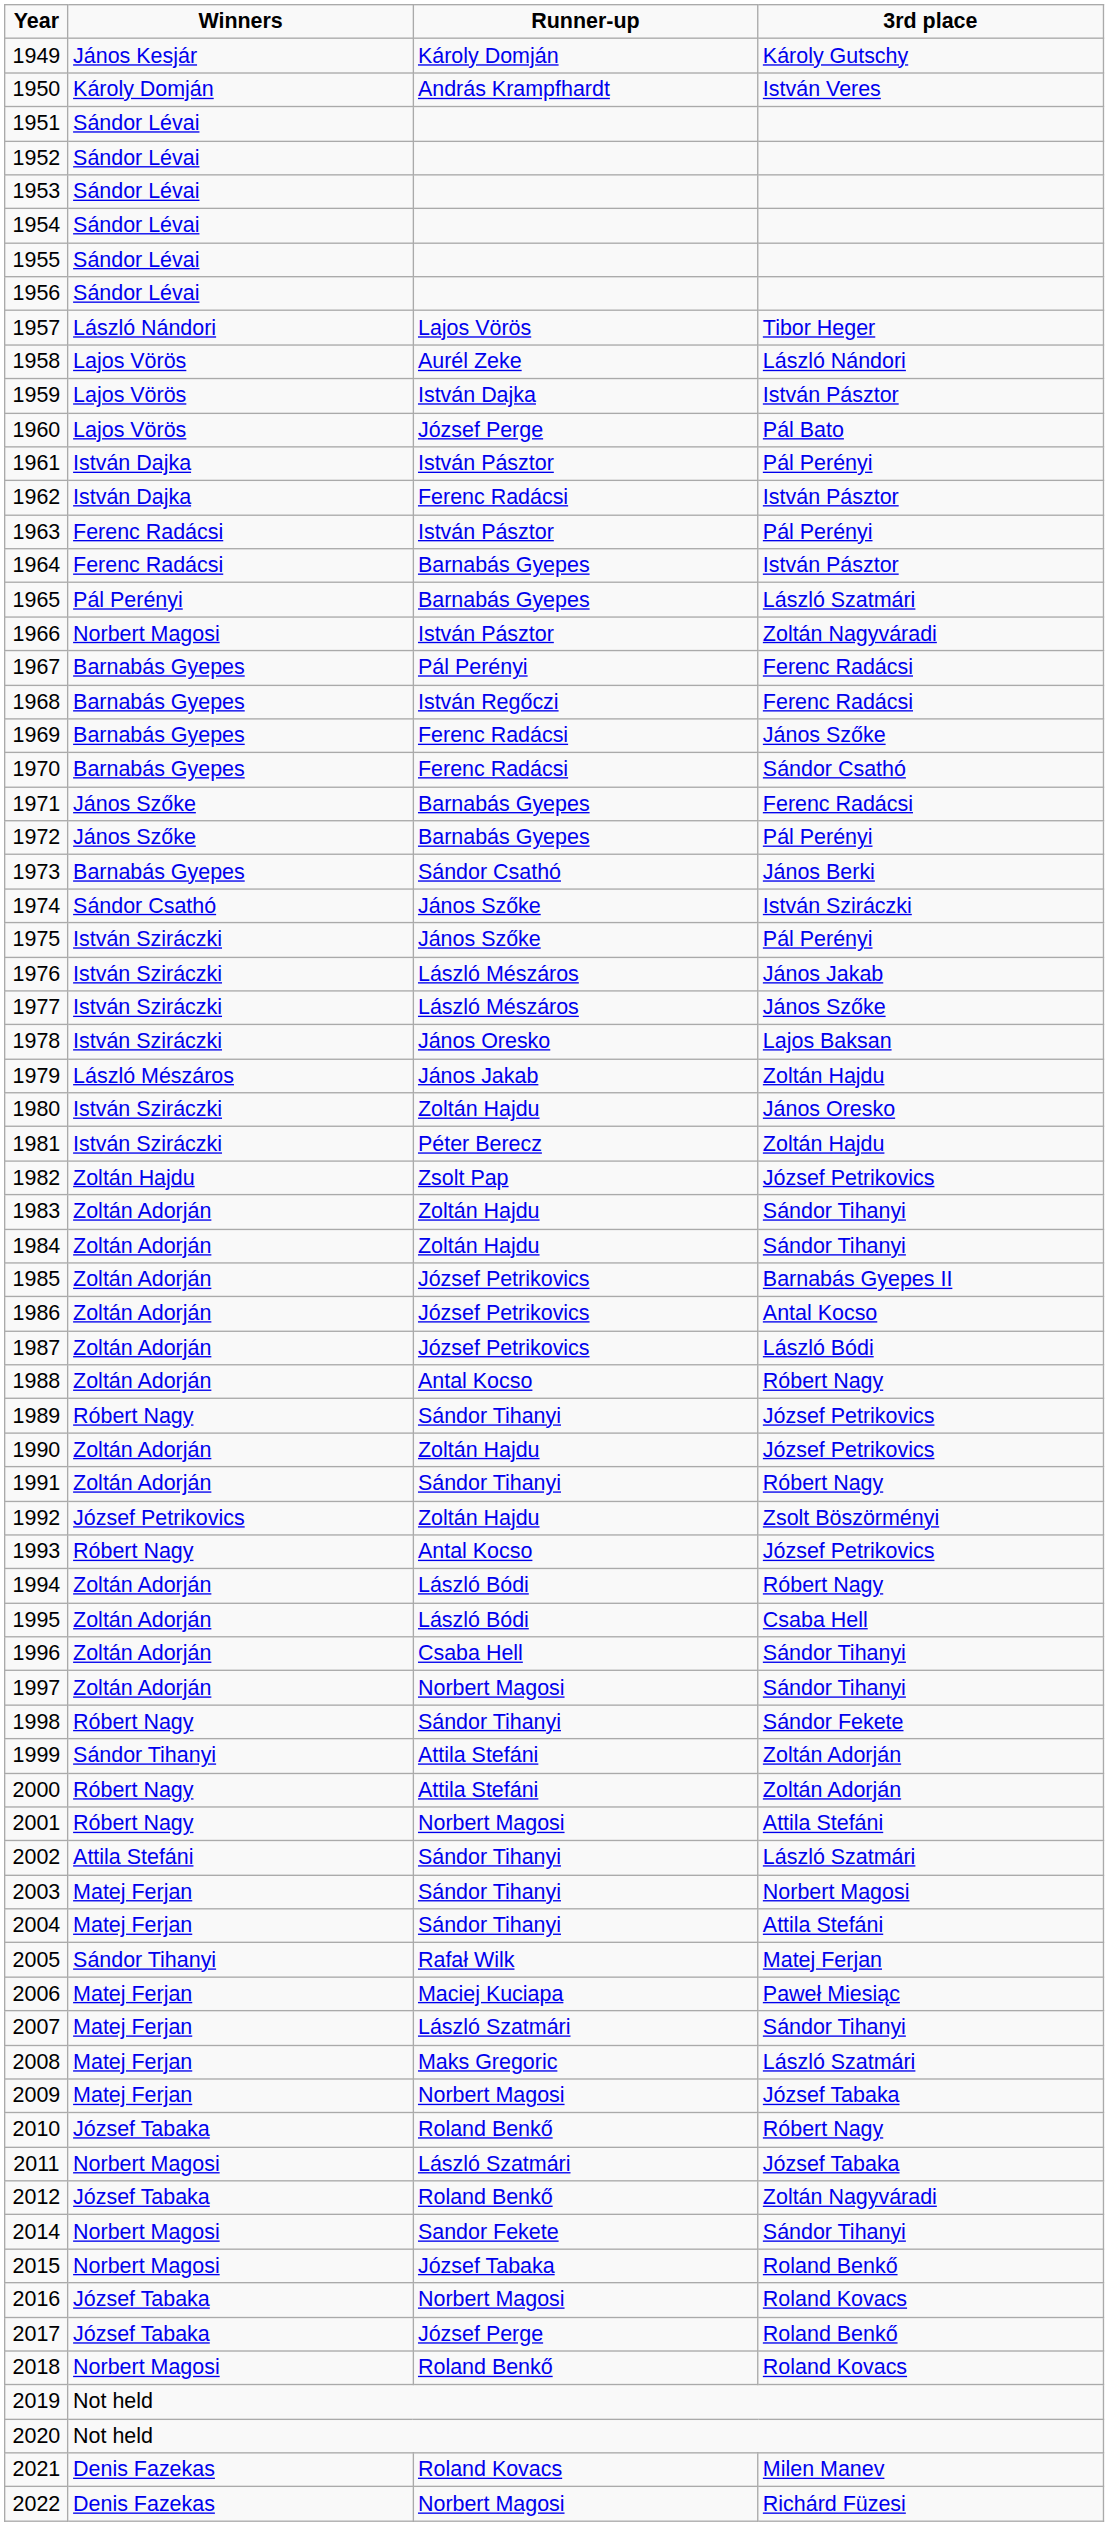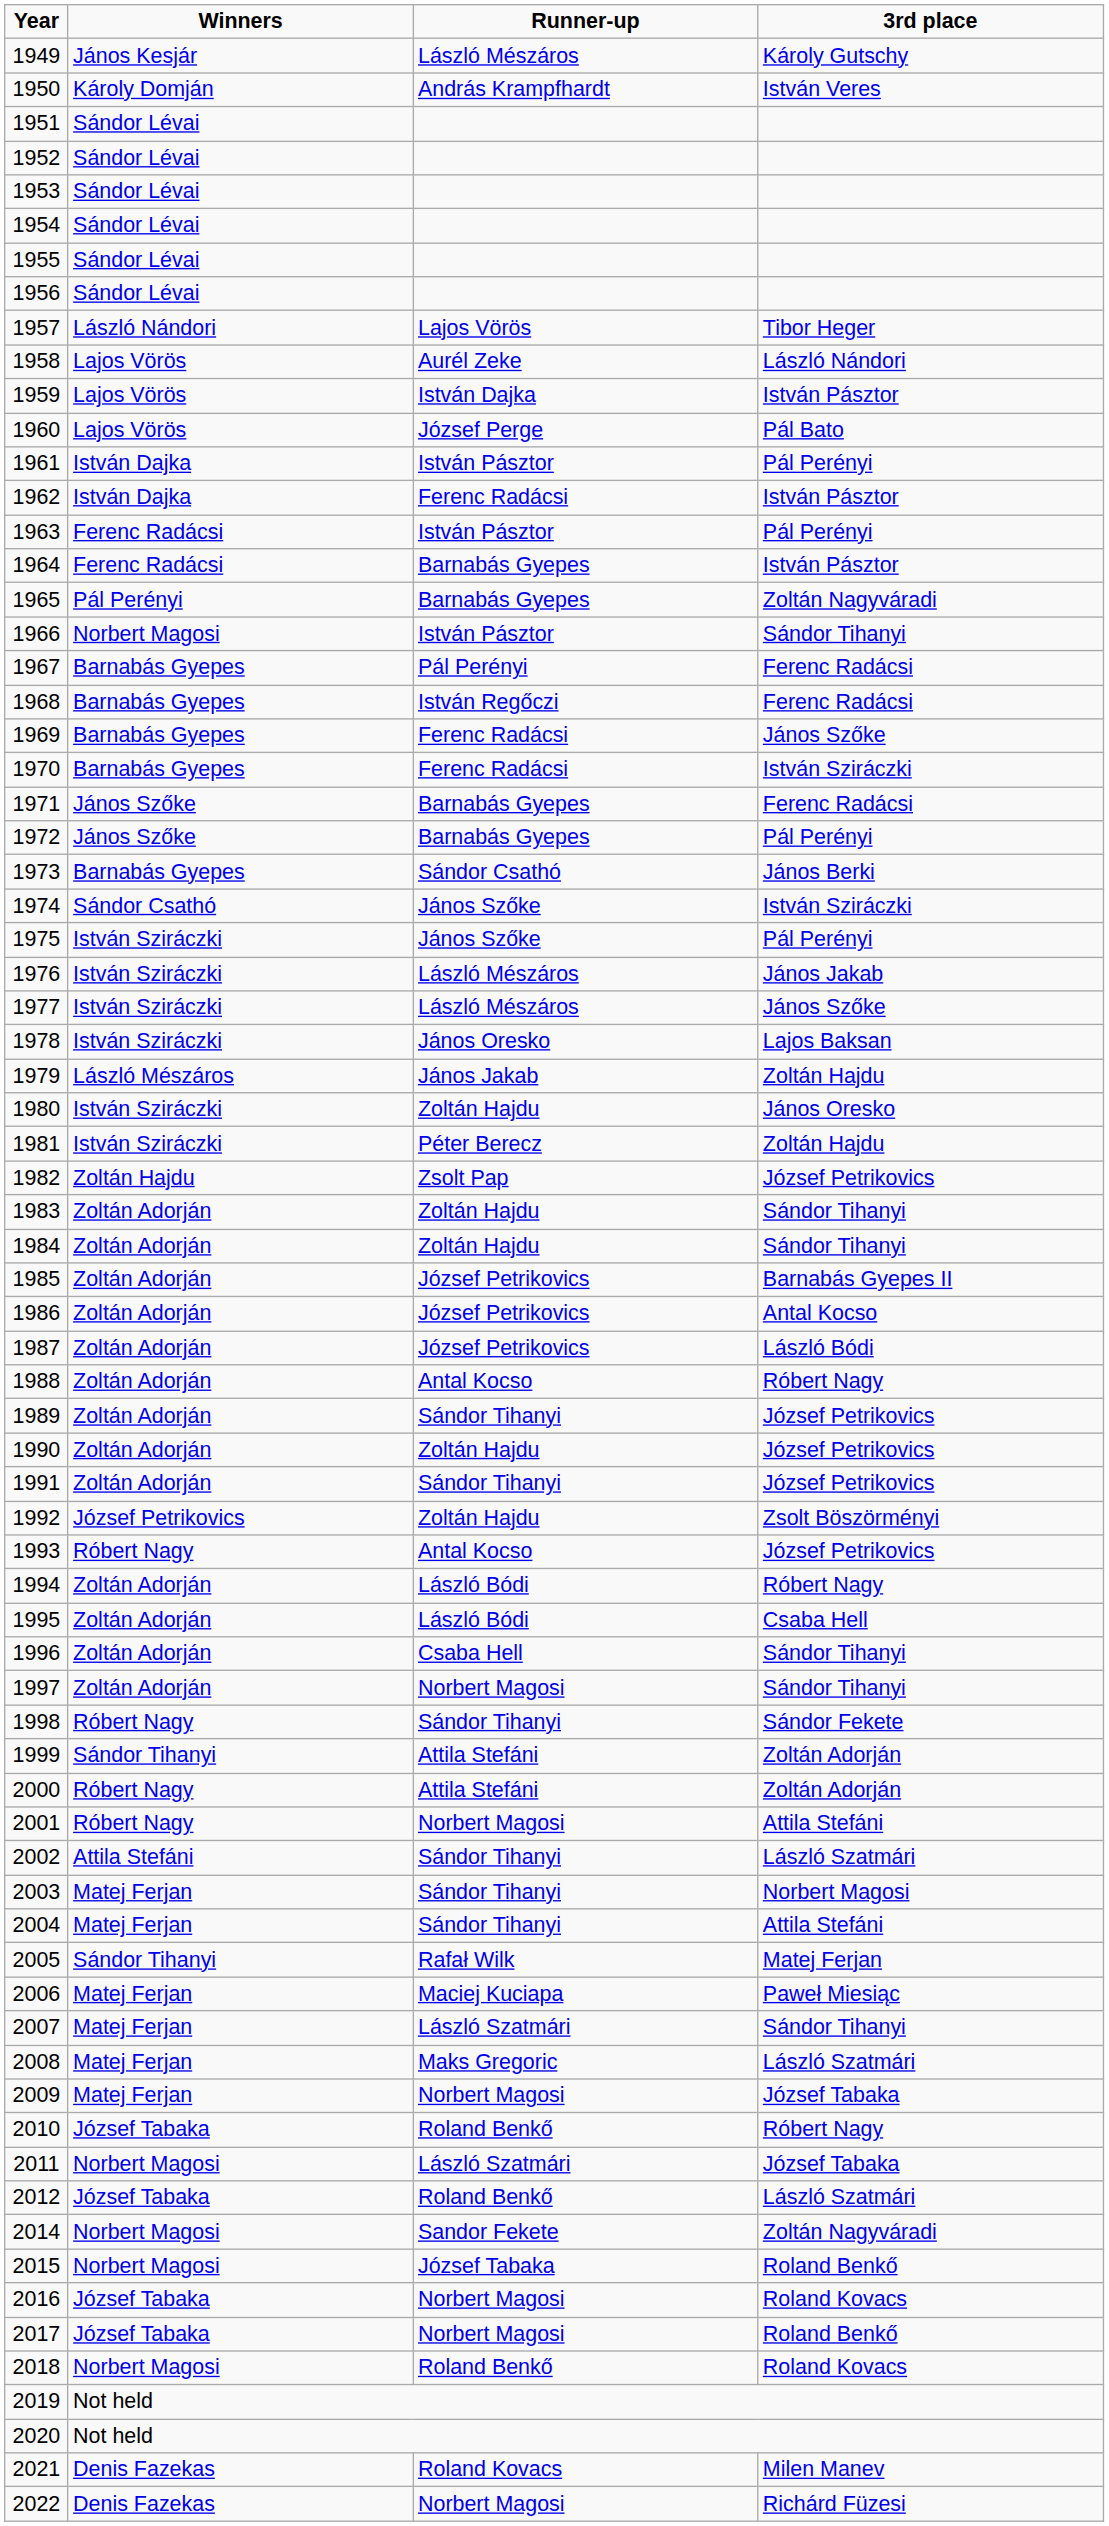 <table class="wikitable">
 <tr align=center>
 <td width=40px  ><strong>Year</strong></td>
 <td width=250px ><strong>Winners</strong></td>
 <td width=250px ><strong>Runner-up</strong></td>
 <td width=250px ><strong>3rd place</strong></td>
 </tr>
 <tr>
 <td align=center>1949</td>
 <td><a href='#'>János Kesjár</a></td>
-<td><a href='#'>Károly Domján</a></td>
+<td><a href='#'>László Mészáros</a></td>
 <td><a href='#'>Károly Gutschy</a></td>
 </tr>
 <tr>
 <td align=center>1950</td>
 <td><a href='#'>Károly Domján</a></td>
 <td><a href='#'>András Krampfhardt</a></td>
 <td><a href='#'>István Veres</a></td>
 </tr>
 <tr>
 <td align=center>1951</td>
 <td><a href='#'>Sándor Lévai</a></td>
 <td></td>
 <td></td>
 </tr>
 <tr>
 <td align=center>1952</td>
 <td><a href='#'>Sándor Lévai</a></td>
 <td></td>
 <td></td>
 </tr>
 <tr>
 <td align=center>1953</td>
 <td><a href='#'>Sándor Lévai</a></td>
 <td></td>
 <td></td>
 </tr>
 <tr>
 <td align=center>1954</td>
 <td><a href='#'>Sándor Lévai</a></td>
 <td></td>
 <td></td>
 </tr>
 <tr>
 <td align=center>1955</td>
 <td><a href='#'>Sándor Lévai</a></td>
 <td></td>
 <td></td>
 </tr>
 <tr>
 <td align=center>1956</td>
 <td><a href='#'>Sándor Lévai</a></td>
 <td></td>
 <td></td>
 </tr>
 <tr>
 <td align=center>1957</td>
 <td><a href='#'>László Nándori</a></td>
 <td><a href='#'>Lajos Vörös</a></td>
 <td><a href='#'>Tibor Heger</a></td>
 </tr>
 <tr>
 <td align=center>1958</td>
 <td><a href='#'>Lajos Vörös</a></td>
 <td><a href='#'>Aurél Zeke</a></td>
 <td><a href='#'>László Nándori</a></td>
 </tr>
 <tr>
 <td align=center>1959</td>
 <td><a href='#'>Lajos Vörös</a></td>
 <td><a href='#'>István Dajka</a></td>
 <td><a href='#'>István Pásztor</a></td>
 </tr>
 <tr>
 <td align=center>1960</td>
 <td><a href='#'>Lajos Vörös</a></td>
 <td><a href='#'>József Perge</a></td>
 <td><a href='#'>Pál Bato</a></td>
 </tr>
 <tr>
 <td align=center>1961</td>
 <td><a href='#'>István Dajka</a></td>
 <td><a href='#'>István Pásztor</a></td>
 <td><a href='#'>Pál Perényi</a></td>
 </tr>
 <tr>
 <td align=center>1962</td>
 <td><a href='#'>István Dajka</a></td>
 <td><a href='#'>Ferenc Radácsi</a></td>
 <td><a href='#'>István Pásztor</a></td>
 </tr>
 <tr>
 <td align=center>1963</td>
 <td><a href='#'>Ferenc Radácsi</a></td>
 <td><a href='#'>István Pásztor</a></td>
 <td><a href='#'>Pál Perényi</a></td>
 </tr>
 <tr>
 <td align=center>1964</td>
 <td><a href='#'>Ferenc Radácsi</a></td>
 <td><a href='#'>Barnabás Gyepes</a></td>
 <td><a href='#'>István Pásztor</a></td>
 </tr>
 <tr>
 <td align=center>1965</td>
 <td><a href='#'>Pál Perényi</a></td>
 <td><a href='#'>Barnabás Gyepes</a></td>
-<td><a href='#'>László Szatmári</a></td>
+<td><a href='#'>Zoltán Nagyváradi</a></td>
 </tr>
 <tr>
 <td align=center>1966</td>
 <td><a href='#'>Norbert Magosi</a></td>
 <td><a href='#'>István Pásztor</a></td>
-<td><a href='#'>Zoltán Nagyváradi</a></td>
+<td><a href='#'>Sándor Tihanyi</a></td>
 </tr>
 <tr>
 <td align=center>1967</td>
 <td><a href='#'>Barnabás Gyepes</a></td>
 <td><a href='#'>Pál Perényi</a></td>
 <td><a href='#'>Ferenc Radácsi</a></td>
 </tr>
 <tr>
 <td align=center>1968</td>
 <td><a href='#'>Barnabás Gyepes</a></td>
 <td><a href='#'>István Regőczi</a></td>
 <td><a href='#'>Ferenc Radácsi</a></td>
 </tr>
 <tr>
 <td align=center>1969</td>
 <td><a href='#'>Barnabás Gyepes</a></td>
 <td><a href='#'>Ferenc Radácsi</a></td>
 <td><a href='#'>János Szőke</a></td>
 </tr>
 <tr>
 <td align=center>1970</td>
 <td><a href='#'>Barnabás Gyepes</a></td>
 <td><a href='#'>Ferenc Radácsi</a></td>
-<td><a href='#'>Sándor Csathó</a></td>
+<td><a href='#'>István Sziráczki</a></td>
 </tr>
 <tr>
 <td align=center>1971</td>
 <td><a href='#'>János Szőke</a></td>
 <td><a href='#'>Barnabás Gyepes</a></td>
 <td><a href='#'>Ferenc Radácsi</a></td>
 </tr>
 <tr>
 <td align=center>1972</td>
 <td><a href='#'>János Szőke</a></td>
 <td><a href='#'>Barnabás Gyepes</a></td>
 <td><a href='#'>Pál Perényi</a></td>
 </tr>
 <tr>
 <td align=center>1973</td>
 <td><a href='#'>Barnabás Gyepes</a></td>
 <td><a href='#'>Sándor Csathó</a></td>
 <td><a href='#'>János Berki</a></td>
 </tr>
 <tr>
 <td align=center>1974</td>
 <td><a href='#'>Sándor Csathó</a></td>
 <td><a href='#'>János Szőke</a></td>
 <td><a href='#'>István Sziráczki</a></td>
 </tr>
 <tr>
 <td align=center>1975</td>
 <td><a href='#'>István Sziráczki</a></td>
 <td><a href='#'>János Szőke</a></td>
 <td><a href='#'>Pál Perényi</a></td>
 </tr>
 <tr>
 <td align=center>1976</td>
 <td><a href='#'>István Sziráczki</a></td>
 <td><a href='#'>László Mészáros</a></td>
 <td><a href='#'>János Jakab</a></td>
 </tr>
 <tr>
 <td align=center>1977</td>
 <td><a href='#'>István Sziráczki</a></td>
 <td><a href='#'>László Mészáros</a></td>
 <td><a href='#'>János Szőke</a></td>
 </tr>
 <tr>
 <td align=center>1978</td>
 <td><a href='#'>István Sziráczki</a></td>
 <td><a href='#'>János Oresko</a></td>
 <td><a href='#'>Lajos Baksan</a></td>
 </tr>
 <tr>
 <td align=center>1979</td>
 <td><a href='#'>László Mészáros</a></td>
 <td><a href='#'>János Jakab</a></td>
 <td><a href='#'>Zoltán Hajdu</a></td>
 </tr>
 <tr>
 <td align=center>1980</td>
 <td><a href='#'>István Sziráczki</a></td>
 <td><a href='#'>Zoltán Hajdu</a></td>
 <td><a href='#'>János Oresko</a></td>
 </tr>
 <tr>
 <td align=center>1981</td>
 <td><a href='#'>István Sziráczki</a></td>
 <td><a href='#'>Péter Berecz</a></td>
 <td><a href='#'>Zoltán Hajdu</a></td>
 </tr>
 <tr>
 <td align=center>1982</td>
 <td><a href='#'>Zoltán Hajdu</a></td>
 <td><a href='#'>Zsolt Pap</a></td>
 <td><a href='#'>József Petrikovics</a></td>
 </tr>
 <tr>
 <td align=center>1983</td>
 <td><a href='#'>Zoltán Adorján</a></td>
 <td><a href='#'>Zoltán Hajdu</a></td>
 <td><a href='#'>Sándor Tihanyi</a></td>
 </tr>
 <tr>
 <td align=center>1984</td>
 <td><a href='#'>Zoltán Adorján</a></td>
 <td><a href='#'>Zoltán Hajdu</a></td>
 <td><a href='#'>Sándor Tihanyi</a></td>
 </tr>
 <tr>
 <td align=center>1985</td>
 <td><a href='#'>Zoltán Adorján</a></td>
 <td><a href='#'>József Petrikovics</a></td>
 <td><a href='#'>Barnabás Gyepes II</a></td>
 </tr>
 <tr>
 <td align=center>1986</td>
 <td><a href='#'>Zoltán Adorján</a></td>
 <td><a href='#'>József Petrikovics</a></td>
 <td><a href='#'>Antal Kocso</a></td>
 </tr>
 <tr>
 <td align=center>1987</td>
 <td><a href='#'>Zoltán Adorján</a></td>
 <td><a href='#'>József Petrikovics</a></td>
 <td><a href='#'>László Bódi</a></td>
 </tr>
 <tr>
 <td align=center>1988</td>
 <td><a href='#'>Zoltán Adorján</a></td>
 <td><a href='#'>Antal Kocso</a></td>
 <td><a href='#'>Róbert Nagy</a></td>
 </tr>
 <tr>
 <td align=center>1989</td>
-<td><a href='#'>Róbert Nagy</a></td>
+<td><a href='#'>Zoltán Adorján</a></td>
 <td><a href='#'>Sándor Tihanyi</a></td>
 <td><a href='#'>József Petrikovics</a></td>
 </tr>
 <tr>
 <td align=center>1990</td>
 <td><a href='#'>Zoltán Adorján</a></td>
 <td><a href='#'>Zoltán Hajdu</a></td>
 <td><a href='#'>József Petrikovics</a></td>
 </tr>
 <tr>
 <td align=center>1991</td>
 <td><a href='#'>Zoltán Adorján</a></td>
 <td><a href='#'>Sándor Tihanyi</a></td>
-<td><a href='#'>Róbert Nagy</a></td>
+<td><a href='#'>József Petrikovics</a></td>
 </tr>
 <tr>
 <td align=center>1992</td>
 <td><a href='#'>József Petrikovics</a></td>
 <td><a href='#'>Zoltán Hajdu</a></td>
 <td><a href='#'>Zsolt Böszörményi</a></td>
 </tr>
 <tr>
 <td align=center>1993</td>
 <td><a href='#'>Róbert Nagy</a></td>
 <td><a href='#'>Antal Kocso</a></td>
 <td><a href='#'>József Petrikovics</a></td>
 </tr>
 <tr>
 <td align=center>1994</td>
 <td><a href='#'>Zoltán Adorján</a></td>
 <td><a href='#'>László Bódi</a></td>
 <td><a href='#'>Róbert Nagy</a></td>
 </tr>
 <tr>
 <td align=center>1995</td>
 <td><a href='#'>Zoltán Adorján</a></td>
 <td><a href='#'>László Bódi</a></td>
 <td><a href='#'>Csaba Hell</a></td>
 </tr>
 <tr>
 <td align=center>1996</td>
 <td><a href='#'>Zoltán Adorján</a></td>
 <td><a href='#'>Csaba Hell</a></td>
 <td><a href='#'>Sándor Tihanyi</a></td>
 </tr>
 <tr>
 <td align=center>1997</td>
 <td><a href='#'>Zoltán Adorján</a></td>
 <td><a href='#'>Norbert Magosi</a></td>
 <td><a href='#'>Sándor Tihanyi</a></td>
 </tr>
 <tr>
 <td align=center>1998</td>
 <td><a href='#'>Róbert Nagy</a></td>
 <td><a href='#'>Sándor Tihanyi</a></td>
 <td><a href='#'>Sándor Fekete</a></td>
 </tr>
 <tr>
 <td align=center>1999</td>
 <td><a href='#'>Sándor Tihanyi</a></td>
 <td><a href='#'>Attila Stefáni</a></td>
 <td><a href='#'>Zoltán Adorján</a></td>
 </tr>
 <tr>
 <td align=center>2000</td>
 <td><a href='#'>Róbert Nagy</a></td>
 <td><a href='#'>Attila Stefáni</a></td>
 <td><a href='#'>Zoltán Adorján</a></td>
 </tr>
 <tr>
 <td align=center>2001</td>
 <td><a href='#'>Róbert Nagy</a></td>
 <td><a href='#'>Norbert Magosi</a></td>
 <td><a href='#'>Attila Stefáni</a></td>
 </tr>
 <tr>
 <td align=center>2002</td>
 <td><a href='#'>Attila Stefáni</a></td>
 <td><a href='#'>Sándor Tihanyi</a></td>
 <td><a href='#'>László Szatmári</a></td>
 </tr>
 <tr>
 <td align=center>2003</td>
 <td> <a href='#'>Matej Ferjan</a></td>
 <td><a href='#'>Sándor Tihanyi</a></td>
 <td><a href='#'>Norbert Magosi</a></td>
 </tr>
 <tr>
 <td align=center>2004</td>
 <td> <a href='#'>Matej Ferjan</a></td>
 <td><a href='#'>Sándor Tihanyi</a></td>
 <td><a href='#'>Attila Stefáni</a></td>
 </tr>
 <tr>
 <td align=center>2005</td>
 <td><a href='#'>Sándor Tihanyi</a></td>
 <td> <a href='#'>Rafał Wilk</a></td>
 <td> <a href='#'>Matej Ferjan</a></td>
 </tr>
 <tr>
 <td align=center>2006</td>
 <td> <a href='#'>Matej Ferjan</a></td>
 <td> <a href='#'>Maciej Kuciapa</a></td>
 <td> <a href='#'>Paweł Miesiąc</a></td>
 </tr>
 <tr>
 <td align=center>2007</td>
 <td> <a href='#'>Matej Ferjan</a></td>
 <td><a href='#'>László Szatmári</a></td>
 <td><a href='#'>Sándor Tihanyi</a></td>
 </tr>
 <tr>
 <td align=center>2008</td>
 <td> <a href='#'>Matej Ferjan</a></td>
 <td> <a href='#'>Maks Gregoric</a></td>
 <td><a href='#'>László Szatmári</a></td>
 </tr>
 <tr>
 <td align=center>2009</td>
 <td> <a href='#'>Matej Ferjan</a></td>
 <td><a href='#'>Norbert Magosi</a></td>
 <td><a href='#'>József Tabaka</a></td>
 </tr>
 <tr>
 <td align=center>2010</td>
 <td><a href='#'>József Tabaka</a></td>
 <td><a href='#'>Roland Benkő</a></td>
 <td><a href='#'>Róbert Nagy</a></td>
 </tr>
 <tr>
 <td align=center>2011</td>
 <td><a href='#'>Norbert Magosi</a></td>
 <td><a href='#'>László Szatmári</a></td>
 <td><a href='#'>József Tabaka</a></td>
 </tr>
 <tr>
 <td align=center>2012</td>
 <td><a href='#'>József Tabaka</a></td>
 <td><a href='#'>Roland Benkő</a></td>
-<td><a href='#'>Zoltán Nagyváradi</a></td>
+<td><a href='#'>László Szatmári</a></td>
 </tr>
 <tr>
 <td align=center>2014</td>
 <td><a href='#'>Norbert Magosi</a></td>
 <td><a href='#'>Sandor Fekete</a></td>
-<td><a href='#'>Sándor Tihanyi</a></td>
+<td><a href='#'>Zoltán Nagyváradi</a></td>
 </tr>
 <tr>
 <td align=center>2015</td>
 <td><a href='#'>Norbert Magosi</a></td>
 <td><a href='#'>József Tabaka</a></td>
 <td><a href='#'>Roland Benkő</a></td>
 </tr>
 <tr>
 <td align=center>2016</td>
 <td><a href='#'>József Tabaka</a></td>
 <td><a href='#'>Norbert Magosi</a></td>
 <td><a href='#'>Roland Kovacs</a></td>
 </tr>
 <tr>
 <td align=center>2017</td>
 <td><a href='#'>József Tabaka</a></td>
-<td><a href='#'>József Perge</a></td>
+<td><a href='#'>Norbert Magosi</a></td>
 <td><a href='#'>Roland Benkő</a></td>
 </tr>
 <tr>
 <td align=center>2018</td>
 <td><a href='#'>Norbert Magosi</a></td>
 <td><a href='#'>Roland Benkő</a></td>
 <td><a href='#'>Roland Kovacs</a></td>
 </tr>
 <tr>
 <td align=center>2019</td>
 <td colspan=3>Not held</td>
 </tr>
 <tr>
 <td align=center>2020</td>
 <td colspan=3>Not held</td>
 </tr>
 <tr>
 <td align=center>2021</td>
 <td><a href='#'>Denis Fazekas</a></td>
 <td><a href='#'>Roland Kovacs</a></td>
 <td> <a href='#'>Milen Manev</a></td>
 </tr>
 <tr>
 <td align=center>2022</td>
 <td><a href='#'>Denis Fazekas</a></td>
 <td><a href='#'>Norbert Magosi</a></td>
 <td><a href='#'>Richárd Füzesi</a></td>
 </tr>
 </table>
